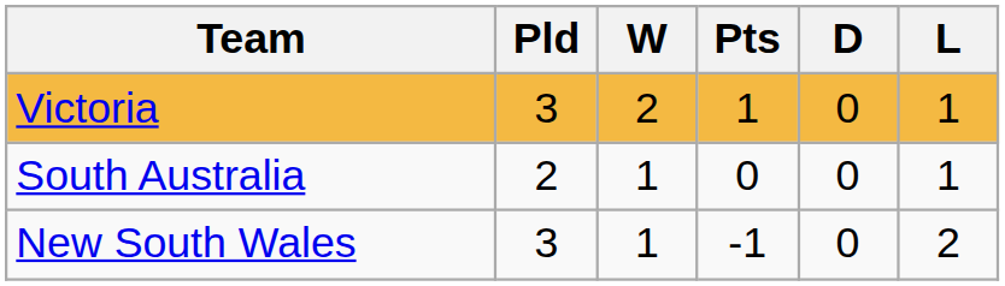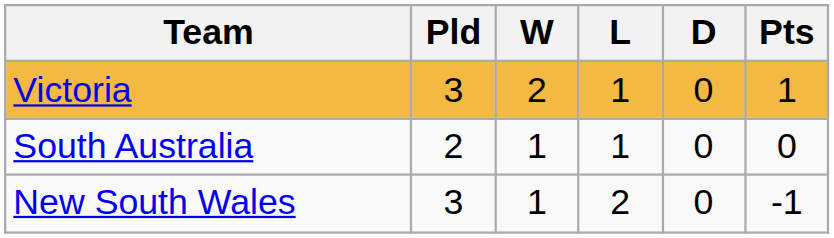 <table class="wikitable" style="text-align:center;">
 <tr>
 <th width=175>Team</th>
 <th style="width:30px;" abbr="Played">Pld</th>
 <th style="width:30px;" abbr="Won">W</th>
+<th style="width:30px;" abbr="Lost">L</th>
+<th style="width:30px;" abbr="Drawn">D</th>
 <th style="width:30px;" abbr="Points">Pts</th>
-<th style="width:30px;" abbr="Drawn">D</th>
-<th style="width:30px;" abbr="Lost">L</th>
 </tr>
 <tr style="background:#f4b942;">
 <td style="text-align:left;"><a href='#'>Victoria</a></td>
 <td>3</td>
 <td>2</td>
 <td>1</td>
 <td>0</td>
 <td>1</td>
 </tr>
 <tr>
 <td style="text-align:left;"><a href='#'>South Australia</a></td>
 <td>2</td>
 <td>1</td>
+<td>1</td>
 <td>0</td>
 <td>0</td>
-<td>1</td>
 </tr>
 <tr>
 <td style="text-align:left;"><a href='#'>New South Wales</a></td>
 <td>3</td>
 <td>1</td>
+<td>2</td>
+<td>0</td>
 <td>-1</td>
-<td>0</td>
-<td>2</td>
 </tr>
 </table>
